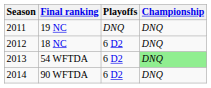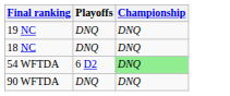 <table class="wikitable sortable">
 <tr>
-<th>Season</th>
 <th><a href='#'>Final ranking</a></th>
 <th>Playoffs</th>
 <th><a href='#'>Championship</a></th>
 </tr>
 <tr>
-<td>2011</td>
 <td>19 <a href='#'>NC</a></td>
 <td><em>DNQ</em></td>
 <td><em>DNQ</em></td>
 </tr>
 <tr>
-<td>2012</td>
 <td>18 <a href='#'>NC</a></td>
-<td>6 <a href='#'>D2</a></td>
+<td><em>DNQ</em></td>
 <td><em>DNQ</em></td>
 </tr>
 <tr>
-<td>2013</td>
 <td>54 WFTDA </td>
 <td>6 <a href='#'>D2</a></td>
 <td style="background: lightgreen;"><em>DNQ</em></td>
 </tr>
 <tr>
-<td>2014</td>
 <td>90 WFTDA</td>
-<td>6 <a href='#'>D2</a></td>
+<td><em>DNQ</em></td>
 <td><em>DNQ</em></td>
 </tr>
 </table>
